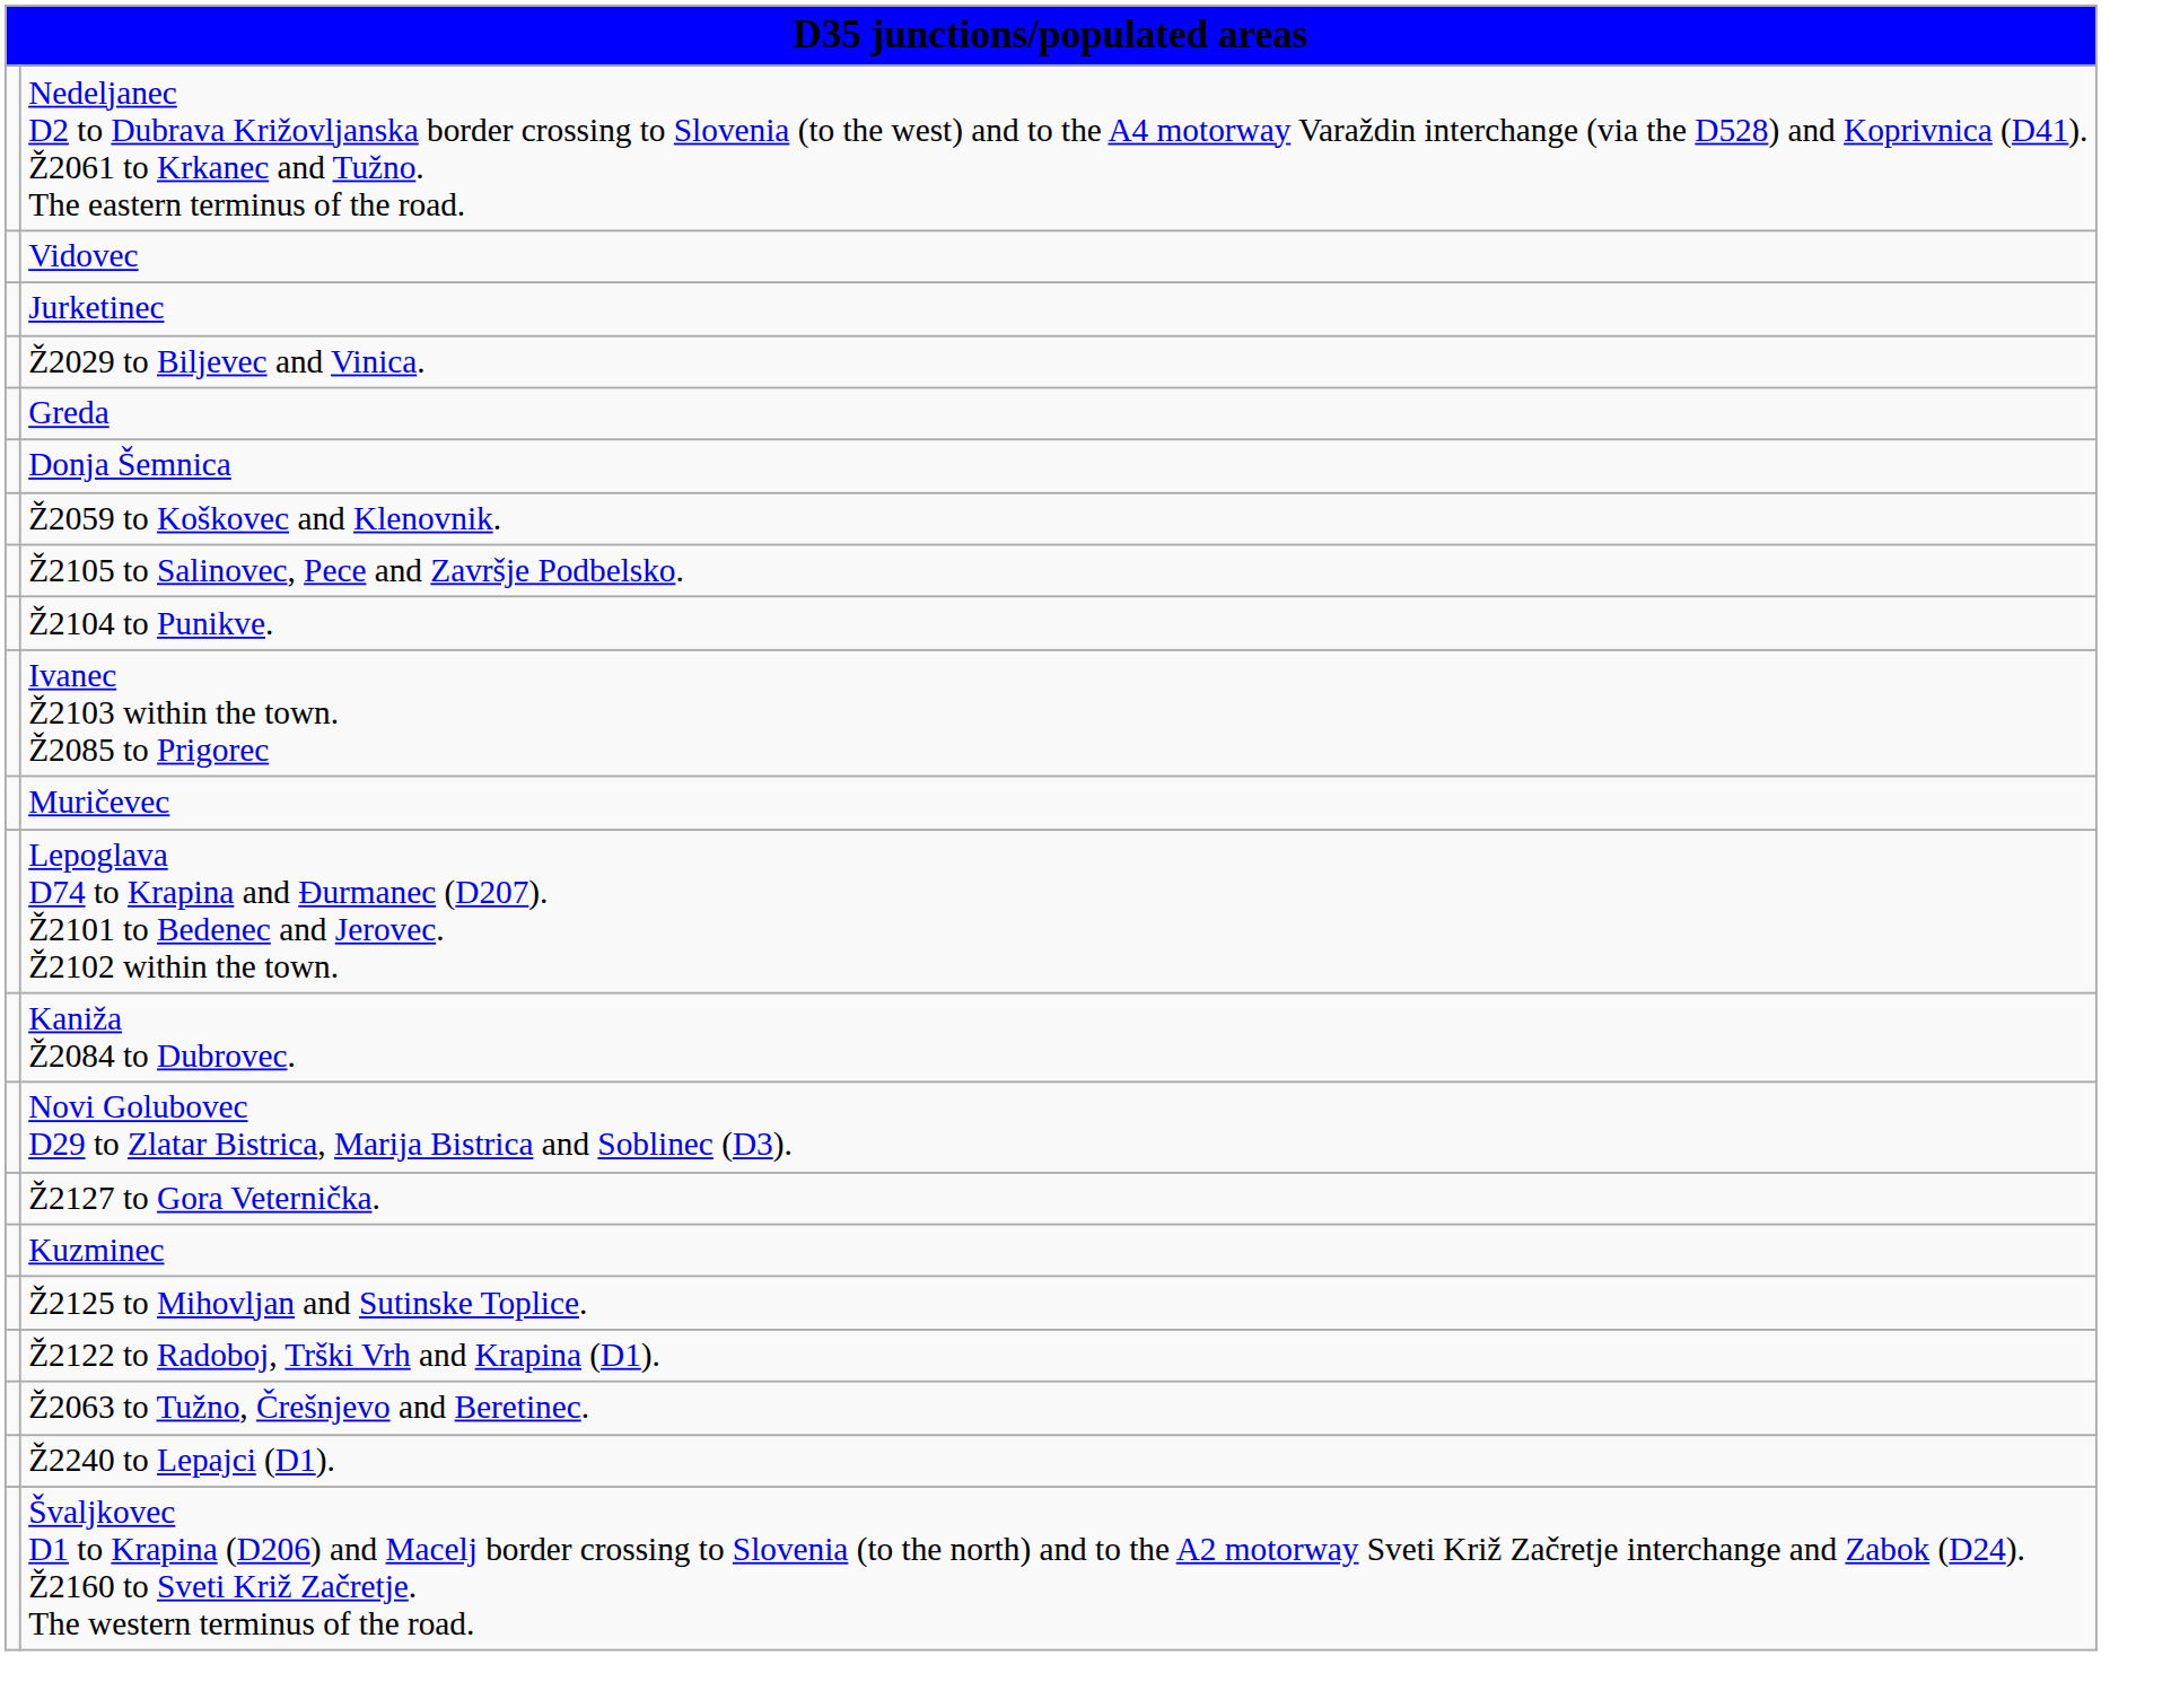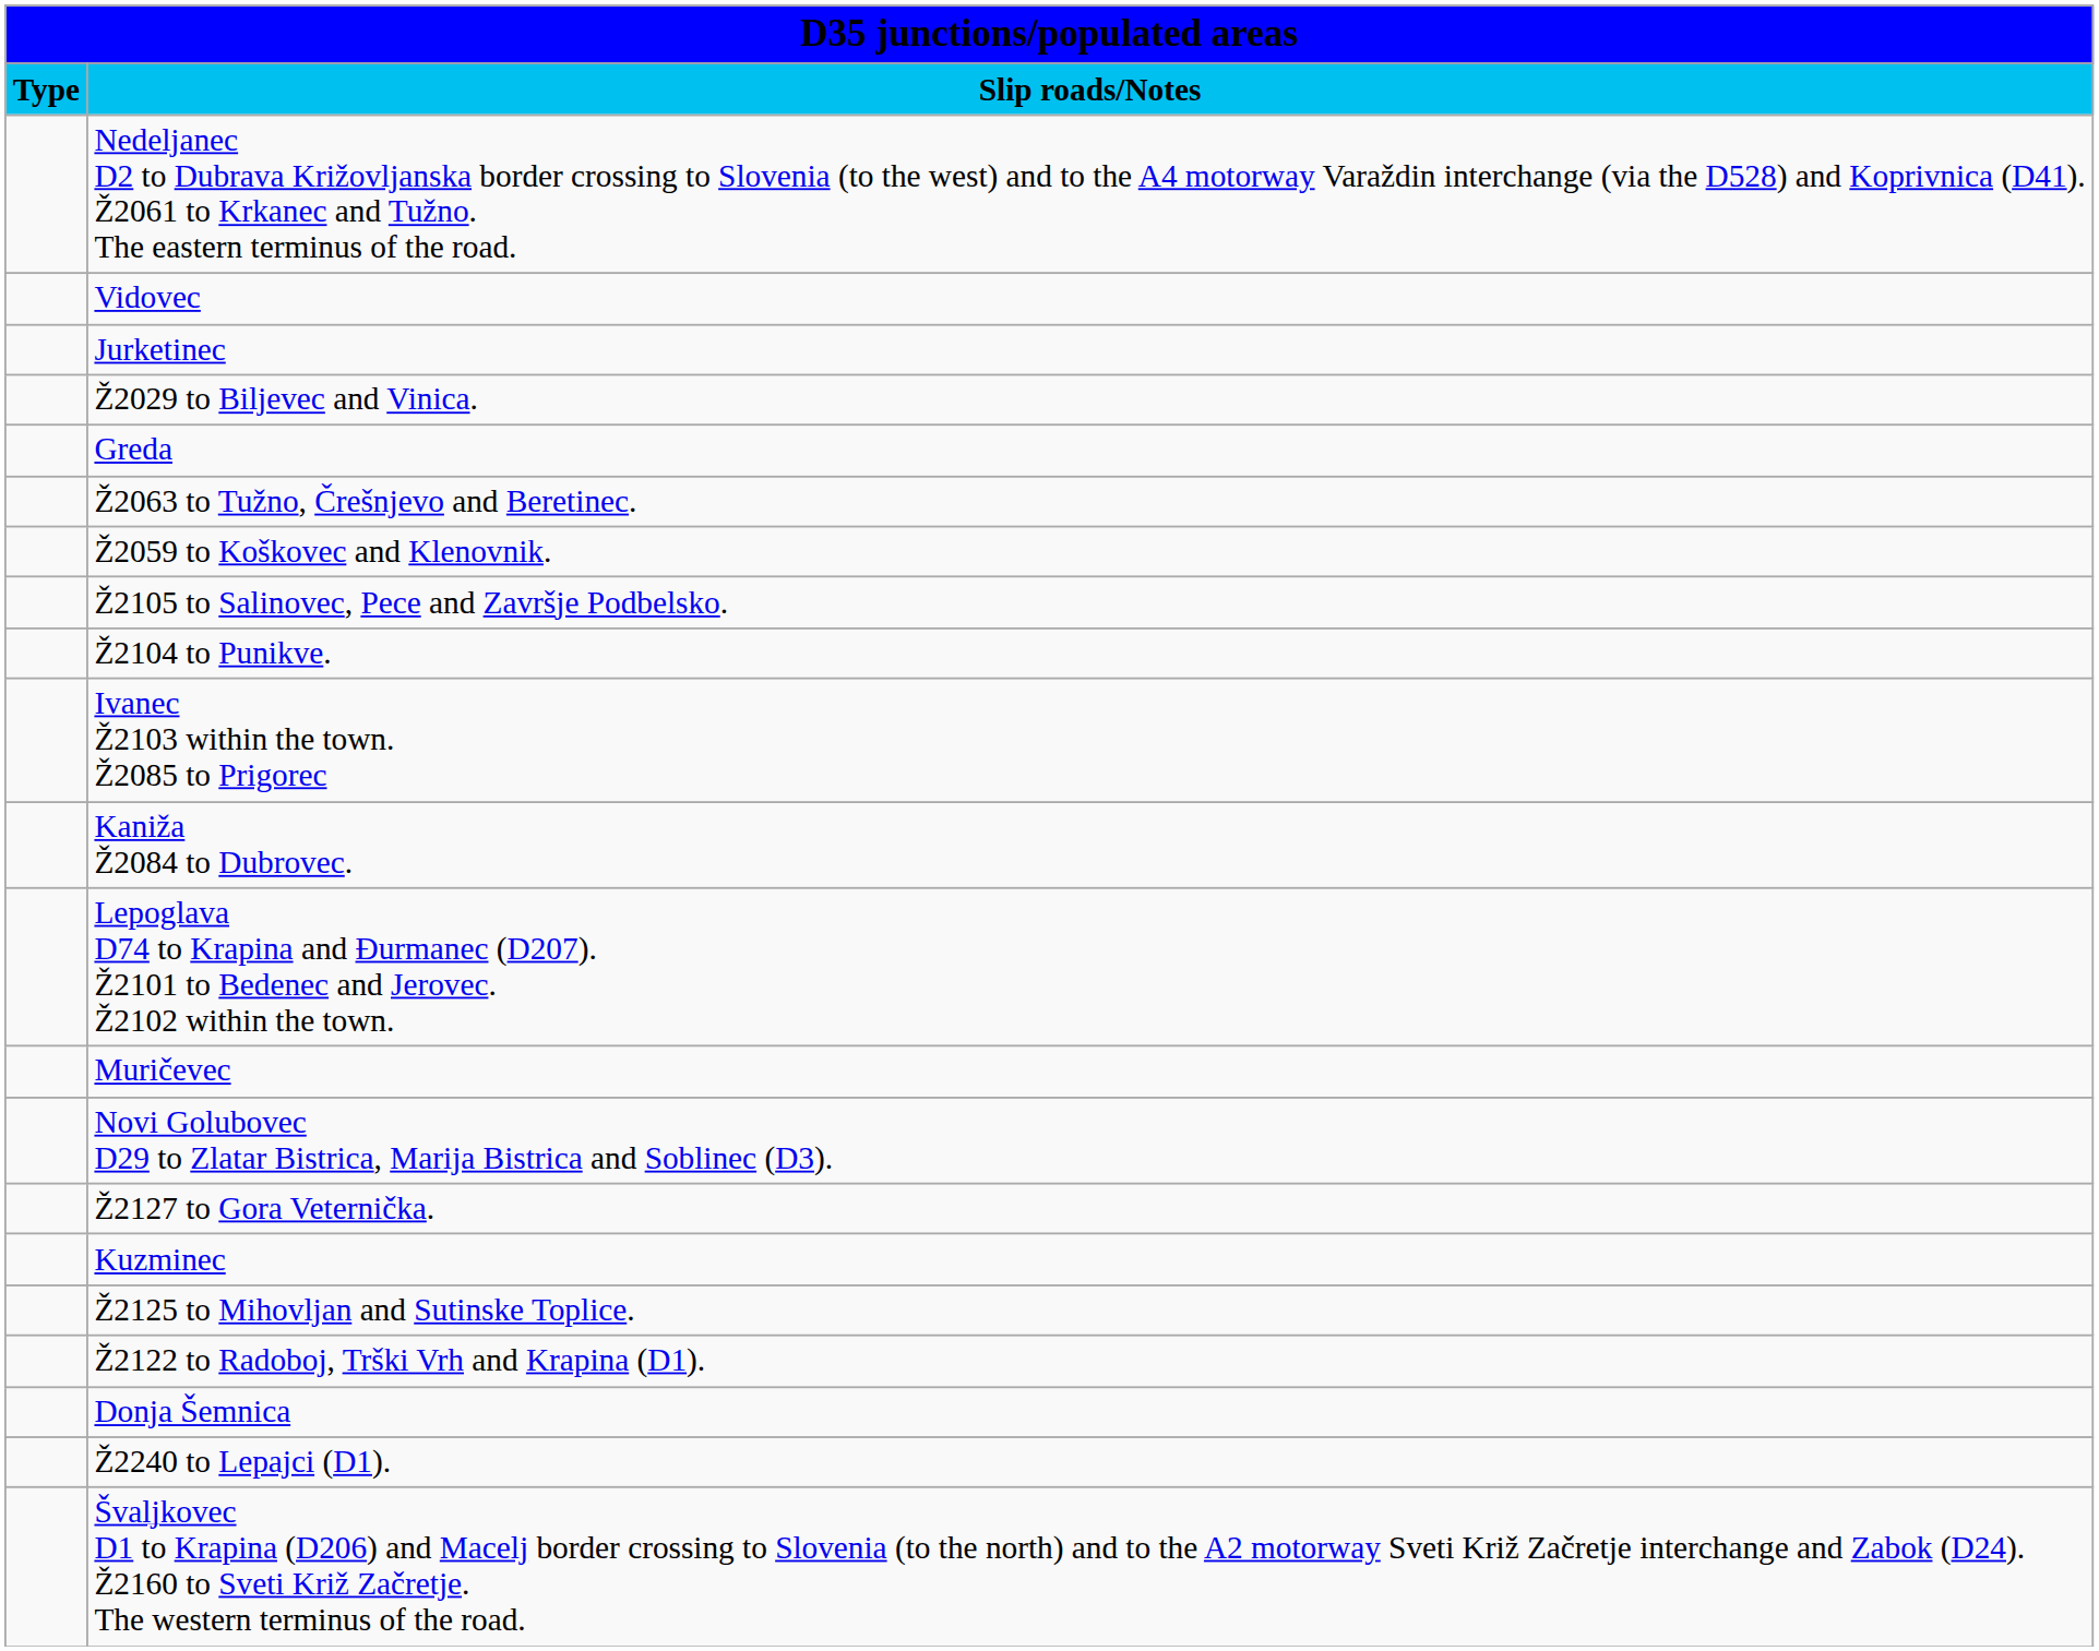 <table class="wikitable">
 <tr>
 <td colspan=2 bgcolor=blue align=center style=margin-top:15><span><big><strong>D35 junctions/populated areas</strong></big></span></td>
+</tr>
+<tr>
+<td align=center bgcolor=00c0f0><strong>Type</strong></td>
+<td align=center bgcolor=00c0f0><strong>Slip roads/Notes</strong></td>
 </tr>
 <tr>
 <td></td>
 <td><a href='#'>Nedeljanec</a><br> <a href='#'>D2</a> to <a href='#'>Dubrava Križovljanska</a> border crossing to <a href='#'>Slovenia</a> (to the west) and to the <a href='#'>A4 motorway</a> Varaždin interchange (via the <a href='#'>D528</a>) and <a href='#'>Koprivnica</a> (<a href='#'>D41</a>).<br>Ž2061 to <a href='#'>Krkanec</a> and <a href='#'>Tužno</a>.<br>The eastern terminus of the road.</td>
 </tr>
 <tr>
 <td></td>
 <td><a href='#'>Vidovec</a></td>
 </tr>
 <tr>
 <td></td>
 <td><a href='#'>Jurketinec</a></td>
 </tr>
 <tr>
 <td></td>
 <td>Ž2029 to <a href='#'>Biljevec</a> and <a href='#'>Vinica</a>.</td>
 </tr>
 <tr>
 <td></td>
 <td><a href='#'>Greda</a></td>
 </tr>
 <tr>
 <td></td>
-<td><a href='#'>Donja Šemnica</a></td>
+<td>Ž2063 to <a href='#'>Tužno</a>, <a href='#'>Črešnjevo</a> and <a href='#'>Beretinec</a>.</td>
 </tr>
 <tr>
 <td></td>
 <td>Ž2059 to <a href='#'>Koškovec</a> and <a href='#'>Klenovnik</a>.</td>
 </tr>
 <tr>
 <td></td>
 <td>Ž2105 to <a href='#'>Salinovec</a>, <a href='#'>Pece</a> and <a href='#'>Završje Podbelsko</a>.</td>
 </tr>
 <tr>
 <td></td>
 <td>Ž2104 to <a href='#'>Punikve</a>.</td>
 </tr>
 <tr>
 <td></td>
 <td><a href='#'>Ivanec</a><br>Ž2103 within the town.<br>Ž2085 to <a href='#'>Prigorec</a></td>
 </tr>
 <tr>
 <td></td>
-<td><a href='#'>Muričevec</a></td>
+<td><a href='#'>Kaniža</a><br>Ž2084 to <a href='#'>Dubrovec</a>.</td>
 </tr>
 <tr>
 <td></td>
 <td><a href='#'>Lepoglava</a><br> <a href='#'>D74</a> to <a href='#'>Krapina</a> and <a href='#'>Đurmanec</a> (<a href='#'>D207</a>).<br>Ž2101 to <a href='#'>Bedenec</a> and <a href='#'>Jerovec</a>.<br>Ž2102 within the town.</td>
 </tr>
 <tr>
 <td></td>
-<td><a href='#'>Kaniža</a><br>Ž2084 to <a href='#'>Dubrovec</a>.</td>
+<td><a href='#'>Muričevec</a></td>
 </tr>
 <tr>
 <td></td>
 <td><a href='#'>Novi Golubovec</a><br> <a href='#'>D29</a> to <a href='#'>Zlatar Bistrica</a>, <a href='#'>Marija Bistrica</a> and <a href='#'>Soblinec</a> (<a href='#'>D3</a>).</td>
 </tr>
 <tr>
 <td></td>
 <td>Ž2127 to <a href='#'>Gora Veternička</a>.</td>
 </tr>
 <tr>
 <td></td>
 <td><a href='#'>Kuzminec</a></td>
 </tr>
 <tr>
 <td></td>
 <td>Ž2125 to <a href='#'>Mihovljan</a> and <a href='#'>Sutinske Toplice</a>.</td>
 </tr>
 <tr>
 <td></td>
 <td>Ž2122 to <a href='#'>Radoboj</a>, <a href='#'>Trški Vrh</a> and <a href='#'>Krapina</a> (<a href='#'>D1</a>).</td>
 </tr>
 <tr>
 <td></td>
-<td>Ž2063 to <a href='#'>Tužno</a>, <a href='#'>Črešnjevo</a> and <a href='#'>Beretinec</a>.</td>
+<td><a href='#'>Donja Šemnica</a></td>
 </tr>
 <tr>
 <td></td>
 <td>Ž2240 to <a href='#'>Lepajci</a> (<a href='#'>D1</a>).</td>
 </tr>
 <tr>
 <td></td>
 <td><a href='#'>Švaljkovec</a><br> <a href='#'>D1</a> to <a href='#'>Krapina</a> (<a href='#'>D206</a>) and <a href='#'>Macelj</a> border crossing to <a href='#'>Slovenia</a> (to the north) and to the <a href='#'>A2 motorway</a> Sveti Križ Začretje interchange and <a href='#'>Zabok</a> (<a href='#'>D24</a>).<br>Ž2160 to <a href='#'>Sveti Križ Začretje</a>.<br>The western terminus of the road.</td>
 </tr>
 </table>
